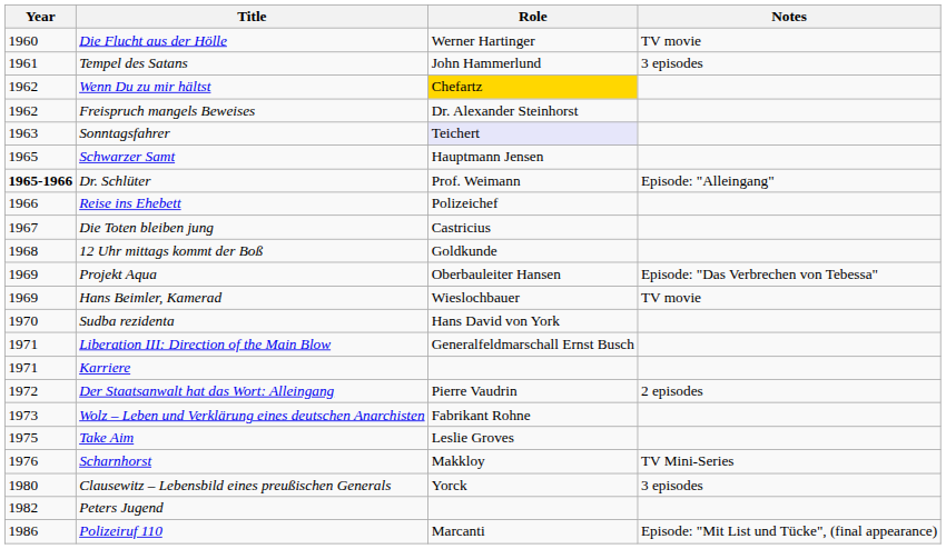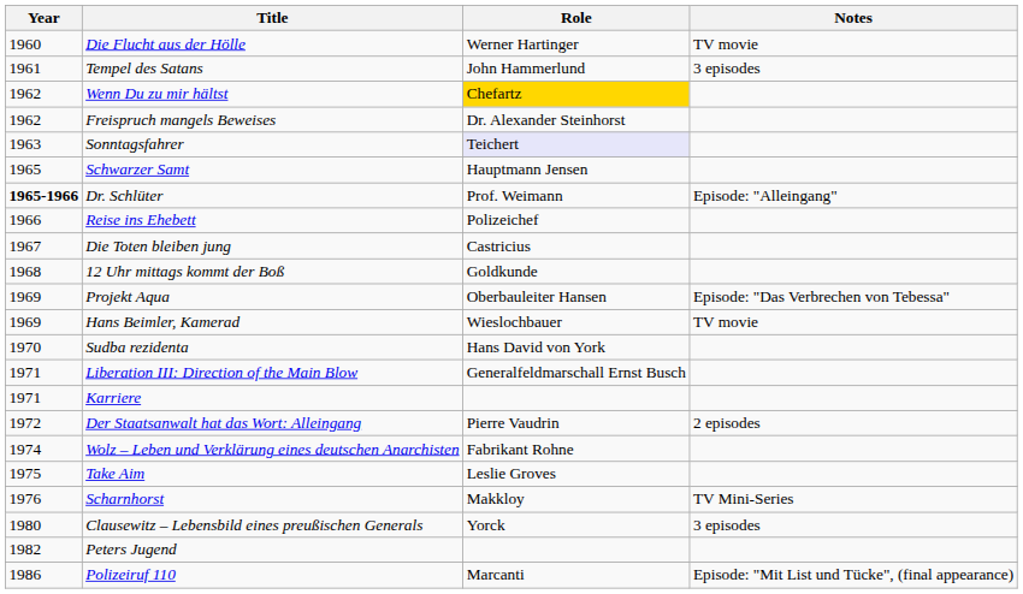 <table class="wikitable">
 <tr>
 <th>Year</th>
 <th>Title</th>
 <th>Role</th>
 <th>Notes</th>
 </tr>
 <tr>
 <td>1960</td>
 <td><em><a href='#'>Die Flucht aus der Hölle</a></em></td>
 <td>Werner Hartinger</td>
 <td>TV movie</td>
 </tr>
 <tr>
 <td>1961</td>
 <td><em>Tempel des Satans</em></td>
 <td>John Hammerlund</td>
 <td>3 episodes</td>
 </tr>
 <tr>
 <td>1962</td>
 <td><em><a href='#'>Wenn Du zu mir hältst</a></em></td>
 <td style="background: gold;">Chefartz</td>
 <td></td>
 </tr>
 <tr>
 <td>1962</td>
 <td><em>Freispruch mangels Beweises</em></td>
 <td>Dr. Alexander Steinhorst</td>
 <td></td>
 </tr>
 <tr>
 <td>1963</td>
 <td><em>Sonntagsfahrer</em></td>
 <td style="background: lavender;">Teichert</td>
 <td></td>
 </tr>
 <tr>
 <td>1965</td>
 <td><em><a href='#'>Schwarzer Samt</a></em></td>
 <td>Hauptmann Jensen</td>
 <td></td>
 </tr>
 <tr>
 <td><strong>1965-1966</strong></td>
 <td><em>Dr. Schlüter</em></td>
 <td>Prof. Weimann</td>
 <td>Episode: "Alleingang"</td>
 </tr>
 <tr>
 <td>1966</td>
 <td><em><a href='#'>Reise ins Ehebett</a></em></td>
 <td>Polizeichef</td>
 <td></td>
 </tr>
 <tr>
 <td>1967</td>
 <td><em>Die Toten bleiben jung</em></td>
 <td>Castricius</td>
 <td></td>
 </tr>
 <tr>
 <td>1968</td>
 <td><em>12 Uhr mittags kommt der Boß</em></td>
 <td>Goldkunde</td>
 <td></td>
 </tr>
 <tr>
 <td>1969</td>
 <td><em>Projekt Aqua</em></td>
 <td>Oberbauleiter Hansen</td>
 <td>Episode: "Das Verbrechen von Tebessa"</td>
 </tr>
 <tr>
 <td>1969</td>
 <td><em>Hans Beimler, Kamerad</em></td>
 <td>Wieslochbauer</td>
 <td>TV movie</td>
 </tr>
 <tr>
 <td>1970</td>
 <td><em>Sudba rezidenta</em></td>
 <td>Hans David von York</td>
 <td></td>
 </tr>
 <tr>
 <td>1971</td>
 <td><em><a href='#'>Liberation III: Direction of the Main Blow</a></em></td>
 <td>Generalfeldmarschall Ernst Busch</td>
 <td></td>
 </tr>
 <tr>
 <td>1971</td>
 <td><em><a href='#'>Karriere</a></em></td>
 <td></td>
 <td></td>
 </tr>
 <tr>
 <td>1972</td>
 <td><em><a href='#'>Der Staatsanwalt hat das Wort: Alleingang</a></em></td>
 <td>Pierre Vaudrin</td>
 <td>2 episodes</td>
 </tr>
 <tr>
-<td>1973</td>
+<td>1974</td>
 <td><em><a href='#'>Wolz – Leben und Verklärung eines deutschen Anarchisten</a></em></td>
 <td>Fabrikant Rohne</td>
 <td></td>
 </tr>
 <tr>
 <td>1975</td>
 <td><em><a href='#'>Take Aim</a></em></td>
 <td>Leslie Groves</td>
 <td></td>
 </tr>
 <tr>
 <td>1976</td>
 <td><em><a href='#'>Scharnhorst</a></em></td>
 <td>Makkloy</td>
 <td>TV Mini-Series</td>
 </tr>
 <tr>
 <td>1980</td>
 <td><em>Clausewitz – Lebensbild eines preußischen Generals</em></td>
 <td>Yorck</td>
 <td>3 episodes</td>
 </tr>
 <tr>
 <td>1982</td>
 <td><em>Peters Jugend</em></td>
 <td></td>
 <td></td>
 </tr>
 <tr>
 <td>1986</td>
 <td><em><a href='#'>Polizeiruf 110</a></em></td>
 <td>Marcanti</td>
 <td>Episode: "Mit List und Tücke", (final appearance)</td>
 </tr>
 </table>
